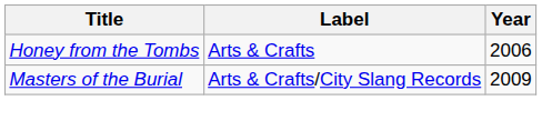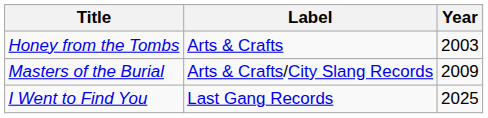 <table class="wikitable">
 <tr>
 <th>Title</th>
 <th>Label</th>
 <th>Year</th>
 </tr>
 <tr>
 <td><em><a href='#'>Honey from the Tombs</a></em></td>
 <td><a href='#'>Arts & Crafts</a></td>
-<td>2006</td>
+<td>2003</td>
 </tr>
 <tr>
 <td><em><a href='#'>Masters of the Burial</a></em></td>
 <td><a href='#'>Arts & Crafts</a>/<a href='#'>City Slang Records</a></td>
 <td>2009</td>
 </tr>
+<tr>
+<td><em><a href='#'>I Went to Find You</a></em></td>
+<td><a href='#'>Last Gang Records</a></td>
+<td>2025</td>
+</tr>
 </table>
